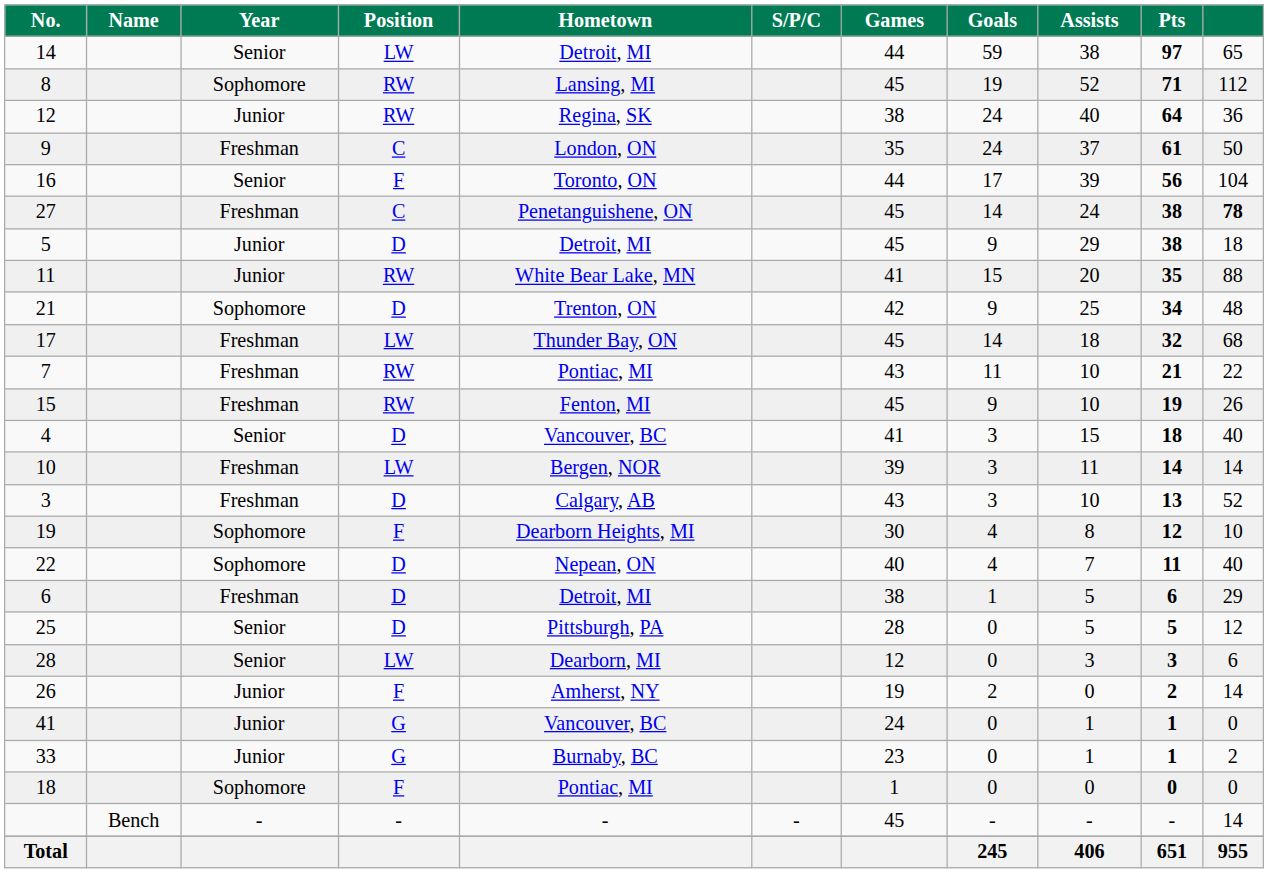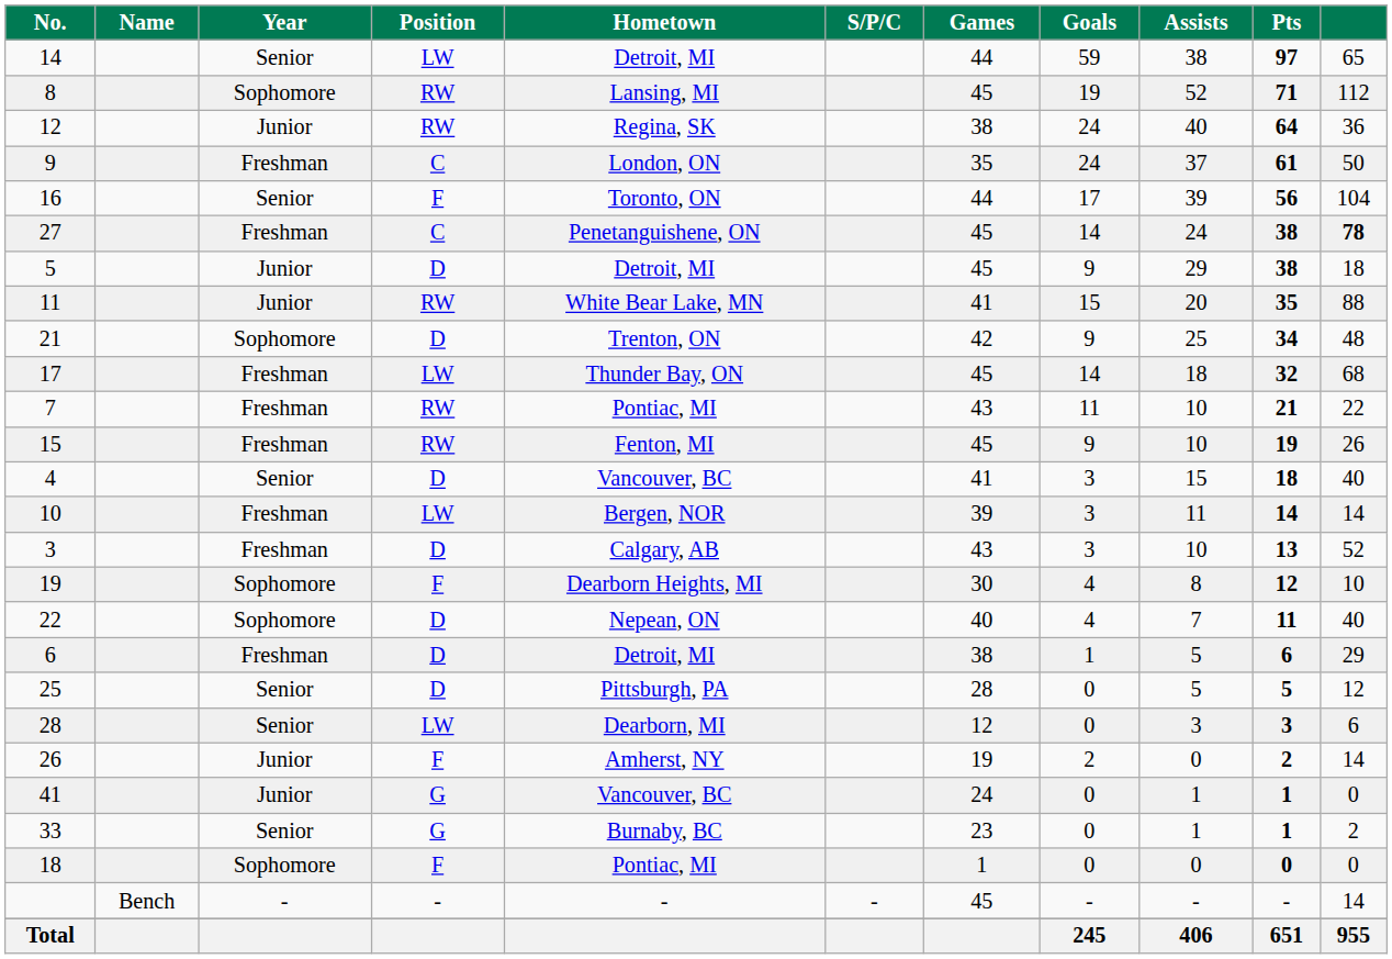 <table class="wikitable sortable" width ="1000">
 <tr align="center">
 <th style="color:white; background:#007A53"><strong>No.</strong></th>
 <th style="color:white; background:#007A53"><strong>Name</strong></th>
 <th style="color:white; background:#007A53"><strong>Year</strong></th>
 <th style="color:white; background:#007A53"><strong>Position</strong></th>
 <th style="color:white; background:#007A53"><strong>Hometown</strong></th>
 <th style="color:white; background:#007A53" class="unsortable"><strong>S/P/C</strong></th>
 <th style="color:white; background:#007A53"><strong>Games</strong></th>
 <th style="color:white; background:#007A53"><strong>Goals</strong></th>
 <th style="color:white; background:#007A53"><strong>Assists</strong></th>
 <th style="color:white; background:#007A53"><strong>Pts</strong></th>
 <th style="color:white; background:#007A53"><strong><a href='#'></a></strong></th>
 </tr>
 <tr align="center" bgcolor="">
 <td>14</td>
 <td></td>
 <td>Senior</td>
 <td><a href='#'>LW</a></td>
 <td><a href='#'>Detroit</a>, <a href='#'>MI</a></td>
 <td></td>
 <td>44</td>
 <td>59</td>
 <td>38</td>
 <td><strong>97</strong></td>
 <td>65</td>
 </tr>
 <tr align="center" bgcolor="#f0f0f0">
 <td>8</td>
 <td></td>
 <td>Sophomore</td>
 <td><a href='#'>RW</a></td>
 <td><a href='#'>Lansing</a>, <a href='#'>MI</a></td>
 <td></td>
 <td>45</td>
 <td>19</td>
 <td>52</td>
 <td><strong>71</strong></td>
 <td>112</td>
 </tr>
 <tr align="center">
 <td>12</td>
 <td></td>
 <td>Junior</td>
 <td><a href='#'>RW</a></td>
 <td><a href='#'>Regina</a>, <a href='#'>SK</a></td>
 <td></td>
 <td>38</td>
 <td>24</td>
 <td>40</td>
 <td><strong>64</strong></td>
 <td>36</td>
 </tr>
 <tr align="center" bgcolor="#f0f0f0">
 <td>9</td>
 <td></td>
 <td>Freshman</td>
 <td><a href='#'>C</a></td>
 <td><a href='#'>London</a>, <a href='#'>ON</a></td>
 <td></td>
 <td>35</td>
 <td>24</td>
 <td>37</td>
 <td><strong>61</strong></td>
 <td>50</td>
 </tr>
 <tr align="center">
 <td>16</td>
 <td></td>
 <td>Senior</td>
 <td><a href='#'>F</a></td>
 <td><a href='#'>Toronto</a>, <a href='#'>ON</a></td>
 <td></td>
 <td>44</td>
 <td>17</td>
 <td>39</td>
 <td><strong>56</strong></td>
 <td>104</td>
 </tr>
 <tr align="center" bgcolor="#f0f0f0">
 <td>27</td>
 <td></td>
 <td>Freshman</td>
 <td><a href='#'>C</a></td>
 <td><a href='#'>Penetanguishene</a>, <a href='#'>ON</a></td>
 <td></td>
 <td>45</td>
 <td>14</td>
 <td>24</td>
 <td><strong>38</strong></td>
 <td><strong>78</strong></td>
 </tr>
 <tr align="center">
 <td>5</td>
 <td></td>
 <td>Junior</td>
 <td><a href='#'>D</a></td>
 <td><a href='#'>Detroit</a>, <a href='#'>MI</a></td>
 <td></td>
 <td>45</td>
 <td>9</td>
 <td>29</td>
 <td><strong>38</strong></td>
 <td>18</td>
 </tr>
 <tr align="center" bgcolor="#f0f0f0">
 <td>11</td>
 <td></td>
 <td>Junior</td>
 <td><a href='#'>RW</a></td>
 <td><a href='#'>White Bear Lake</a>, <a href='#'>MN</a></td>
 <td></td>
 <td>41</td>
 <td>15</td>
 <td>20</td>
 <td><strong>35</strong></td>
 <td>88</td>
 </tr>
 <tr align="center">
 <td>21</td>
 <td></td>
 <td>Sophomore</td>
 <td><a href='#'>D</a></td>
 <td><a href='#'>Trenton</a>, <a href='#'>ON</a></td>
 <td></td>
 <td>42</td>
 <td>9</td>
 <td>25</td>
 <td><strong>34</strong></td>
 <td>48</td>
 </tr>
 <tr align="center" bgcolor="#f0f0f0">
 <td>17</td>
 <td></td>
 <td>Freshman</td>
 <td><a href='#'>LW</a></td>
 <td><a href='#'>Thunder Bay</a>, <a href='#'>ON</a></td>
 <td></td>
 <td>45</td>
 <td>14</td>
 <td>18</td>
 <td><strong>32</strong></td>
 <td>68</td>
 </tr>
 <tr align="center">
 <td>7</td>
 <td></td>
 <td>Freshman</td>
 <td><a href='#'>RW</a></td>
 <td><a href='#'>Pontiac</a>, <a href='#'>MI</a></td>
 <td></td>
 <td>43</td>
 <td>11</td>
 <td>10</td>
 <td><strong>21</strong></td>
 <td>22</td>
 </tr>
 <tr align="center" bgcolor="#f0f0f0">
 <td>15</td>
 <td></td>
 <td>Freshman</td>
 <td><a href='#'>RW</a></td>
 <td><a href='#'>Fenton</a>, <a href='#'>MI</a></td>
 <td></td>
 <td>45</td>
 <td>9</td>
 <td>10</td>
 <td><strong>19</strong></td>
 <td>26</td>
 </tr>
 <tr align="center">
 <td>4</td>
 <td></td>
 <td>Senior</td>
 <td><a href='#'>D</a></td>
 <td><a href='#'>Vancouver</a>, <a href='#'>BC</a></td>
 <td></td>
 <td>41</td>
 <td>3</td>
 <td>15</td>
 <td><strong>18</strong></td>
 <td>40</td>
 </tr>
 <tr align="center" bgcolor="#f0f0f0">
 <td>10</td>
 <td></td>
 <td>Freshman</td>
 <td><a href='#'>LW</a></td>
 <td><a href='#'>Bergen</a>, <a href='#'>NOR</a></td>
 <td></td>
 <td>39</td>
 <td>3</td>
 <td>11</td>
 <td><strong>14</strong></td>
 <td>14</td>
 </tr>
 <tr align="center">
 <td>3</td>
 <td></td>
 <td>Freshman</td>
 <td><a href='#'>D</a></td>
 <td><a href='#'>Calgary</a>, <a href='#'>AB</a></td>
 <td></td>
 <td>43</td>
 <td>3</td>
 <td>10</td>
 <td><strong>13</strong></td>
 <td>52</td>
 </tr>
 <tr align="center" bgcolor="#f0f0f0">
 <td>19</td>
 <td></td>
 <td>Sophomore</td>
 <td><a href='#'>F</a></td>
 <td><a href='#'>Dearborn Heights</a>, <a href='#'>MI</a></td>
 <td></td>
 <td>30</td>
 <td>4</td>
 <td>8</td>
 <td><strong>12</strong></td>
 <td>10</td>
 </tr>
 <tr align="center">
 <td>22</td>
 <td></td>
 <td>Sophomore</td>
 <td><a href='#'>D</a></td>
 <td><a href='#'>Nepean</a>, <a href='#'>ON</a></td>
 <td></td>
 <td>40</td>
 <td>4</td>
 <td>7</td>
 <td><strong>11</strong></td>
 <td>40</td>
 </tr>
 <tr align="center" bgcolor="#f0f0f0">
 <td>6</td>
 <td></td>
 <td>Freshman</td>
 <td><a href='#'>D</a></td>
 <td><a href='#'>Detroit</a>, <a href='#'>MI</a></td>
 <td></td>
 <td>38</td>
 <td>1</td>
 <td>5</td>
 <td><strong>6</strong></td>
 <td>29</td>
 </tr>
 <tr align="center">
 <td>25</td>
 <td></td>
 <td>Senior</td>
 <td><a href='#'>D</a></td>
 <td><a href='#'>Pittsburgh</a>, <a href='#'>PA</a></td>
 <td></td>
 <td>28</td>
 <td>0</td>
 <td>5</td>
 <td><strong>5</strong></td>
 <td>12</td>
 </tr>
 <tr align="center" bgcolor="#f0f0f0">
 <td>28</td>
 <td></td>
 <td>Senior</td>
 <td><a href='#'>LW</a></td>
 <td><a href='#'>Dearborn</a>, <a href='#'>MI</a></td>
 <td></td>
 <td>12</td>
 <td>0</td>
 <td>3</td>
 <td><strong>3</strong></td>
 <td>6</td>
 </tr>
 <tr align="center">
 <td>26</td>
 <td></td>
 <td>Junior</td>
 <td><a href='#'>F</a></td>
 <td><a href='#'>Amherst</a>, <a href='#'>NY</a></td>
 <td></td>
 <td>19</td>
 <td>2</td>
 <td>0</td>
 <td><strong>2</strong></td>
 <td>14</td>
 </tr>
 <tr align="center" bgcolor="#f0f0f0">
 <td>41</td>
 <td></td>
 <td>Junior</td>
 <td><a href='#'>G</a></td>
 <td><a href='#'>Vancouver</a>, <a href='#'>BC</a></td>
 <td></td>
 <td>24</td>
 <td>0</td>
 <td>1</td>
 <td><strong>1</strong></td>
 <td>0</td>
 </tr>
 <tr align="center">
 <td>33</td>
 <td></td>
-<td>Junior</td>
+<td>Senior</td>
 <td><a href='#'>G</a></td>
 <td><a href='#'>Burnaby</a>, <a href='#'>BC</a></td>
 <td></td>
 <td>23</td>
 <td>0</td>
 <td>1</td>
 <td><strong>1</strong></td>
 <td>2</td>
 </tr>
 <tr align="center" bgcolor="#f0f0f0">
 <td>18</td>
 <td></td>
 <td>Sophomore</td>
 <td><a href='#'>F</a></td>
 <td><a href='#'>Pontiac</a>, <a href='#'>MI</a></td>
 <td></td>
 <td>1</td>
 <td>0</td>
 <td>0</td>
 <td><strong>0</strong></td>
 <td>0</td>
 </tr>
 <tr align="center">
 <td></td>
 <td>Bench</td>
 <td>-</td>
 <td>-</td>
 <td>-</td>
 <td>-</td>
 <td>45</td>
 <td>-</td>
 <td>-</td>
 <td>-</td>
 <td>14</td>
 </tr>
 <tr align="center" bgcolor="#f0f0f0">
 </tr>
 <tr>
 <th>Total</th>
 <th></th>
 <th></th>
 <th></th>
 <th></th>
 <th></th>
 <th></th>
 <th>245</th>
 <th>406</th>
 <th>651</th>
 <th>955</th>
 </tr>
 </table>
